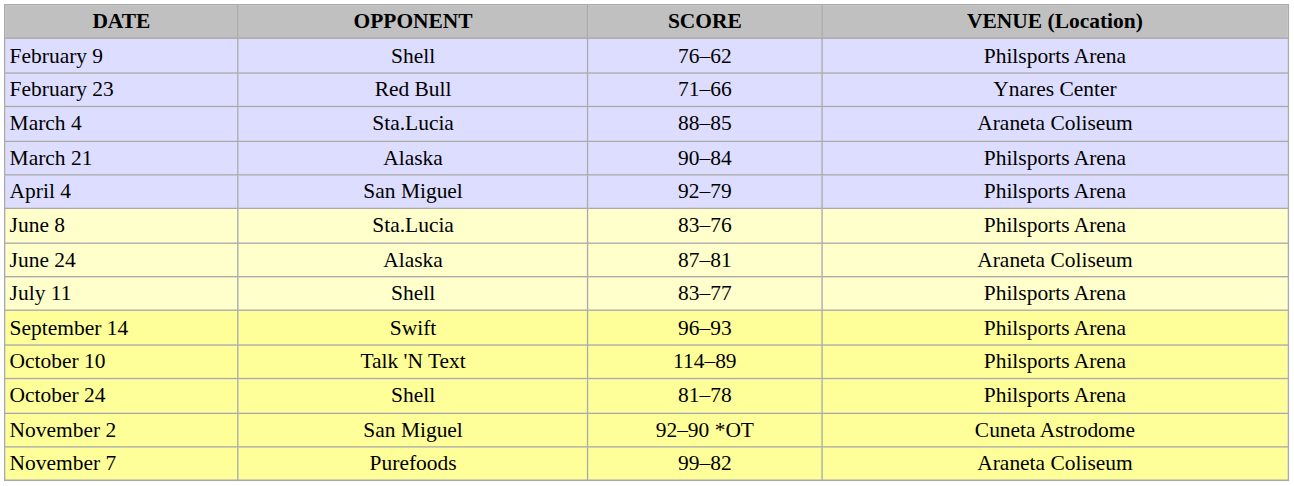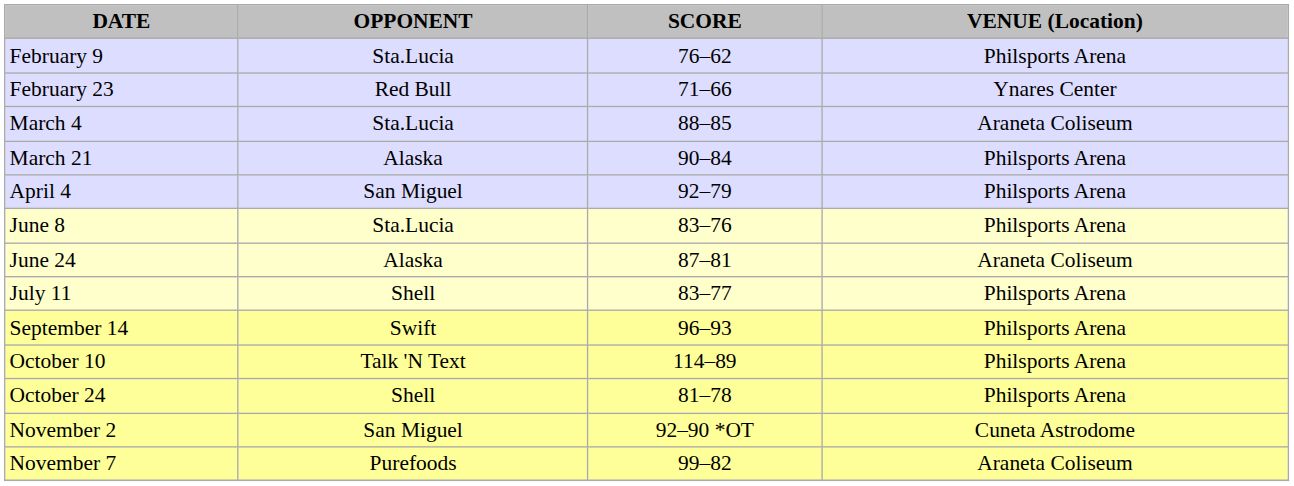 <table class="wikitable" border="1">
 <tr>
 <th style="background:#C0C0C0;" width="10%"><strong>DATE</strong></th>
 <th style="background:#C0C0C0;" width="15%"><strong>OPPONENT</strong></th>
 <th style="background:#C0C0C0;" width="10%"><strong>SCORE</strong></th>
 <th style="background:#C0C0C0;" width="20%"><strong>VENUE (Location)</strong></th>
 </tr>
 <tr bgcolor=#DDDDFF>
 <td>February 9</td>
-<td align=center>Shell</td>
+<td align=center>Sta.Lucia</td>
 <td align=center>76–62 </td>
 <td align=center>Philsports Arena</td>
 </tr>
 <tr bgcolor=#DDDDFF>
 <td>February 23</td>
 <td align=center>Red Bull</td>
 <td align=center>71–66</td>
 <td align=center>Ynares Center</td>
 </tr>
 <tr bgcolor=#DDDDFF>
 <td>March 4</td>
 <td align=center>Sta.Lucia</td>
 <td align=center>88–85</td>
 <td align=center>Araneta Coliseum</td>
 </tr>
 <tr bgcolor=#DDDDFF>
 <td>March 21</td>
 <td align=center>Alaska</td>
 <td align=center>90–84</td>
 <td align=center>Philsports Arena</td>
 </tr>
 <tr bgcolor=#DDDDFF>
 <td>April 4</td>
 <td align=center>San Miguel</td>
 <td align=center>92–79</td>
 <td align=center>Philsports Arena</td>
 </tr>
 <tr bgcolor=#FFFFCC>
 <td>June 8</td>
 <td align=center>Sta.Lucia</td>
 <td align=center>83–76</td>
 <td align=center>Philsports Arena</td>
 </tr>
 <tr bgcolor=#FFFFCC>
 <td>June 24</td>
 <td align=center>Alaska</td>
 <td align=center>87–81</td>
 <td align=center>Araneta Coliseum</td>
 </tr>
 <tr bgcolor=#FFFFCC>
 <td>July 11</td>
 <td align=center>Shell</td>
 <td align=center>83–77 </td>
 <td align=center>Philsports Arena</td>
 </tr>
 <tr bgcolor=#FFFF99>
 <td>September 14</td>
 <td align=center>Swift</td>
 <td align=center>96–93</td>
 <td align=center>Philsports Arena</td>
 </tr>
 <tr bgcolor=#FFFF99>
 <td>October 10</td>
 <td align=center>Talk 'N Text</td>
 <td align=center>114–89</td>
 <td align=center>Philsports Arena</td>
 </tr>
 <tr bgcolor=#FFFF99>
 <td>October 24</td>
 <td align=center>Shell</td>
 <td align=center>81–78 </td>
 <td align=center>Philsports Arena</td>
 </tr>
 <tr bgcolor=#FFFF99>
 <td>November 2</td>
 <td align=center>San Miguel</td>
 <td align=center>92–90 *OT </td>
 <td align=center>Cuneta Astrodome</td>
 </tr>
 <tr bgcolor=#FFFF99>
 <td>November 7</td>
 <td align=center>Purefoods</td>
 <td align=center>99–82</td>
 <td align=center>Araneta Coliseum</td>
 </tr>
 <tr>
 </tr>
 </table>
